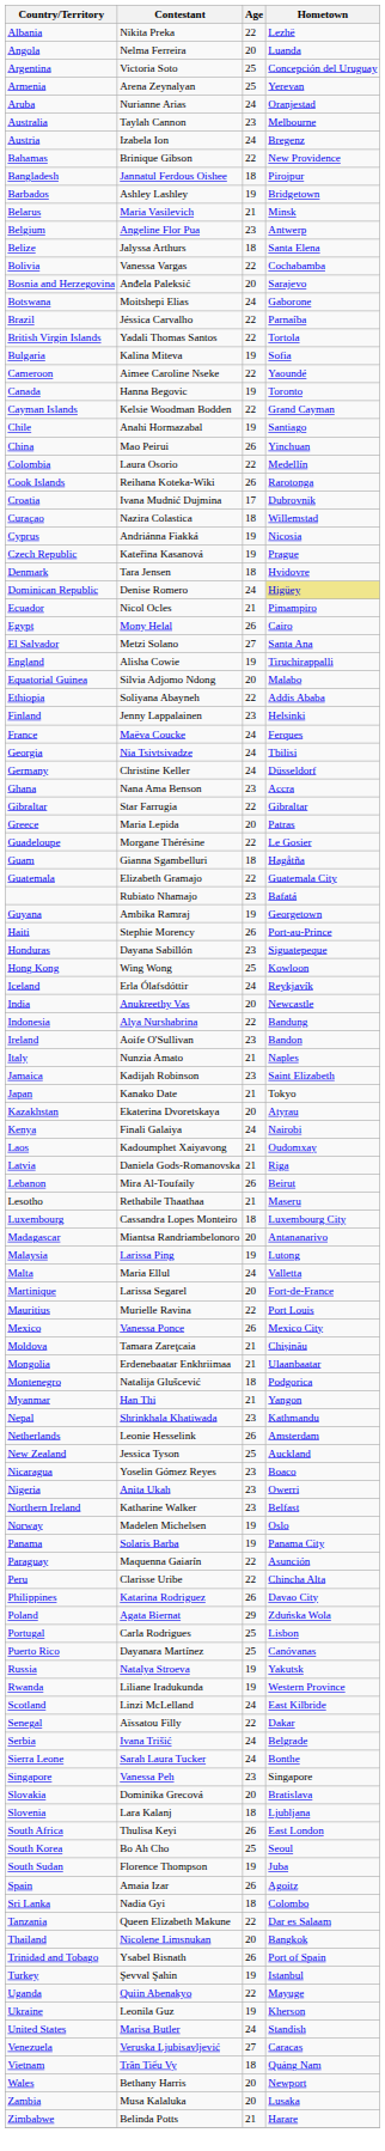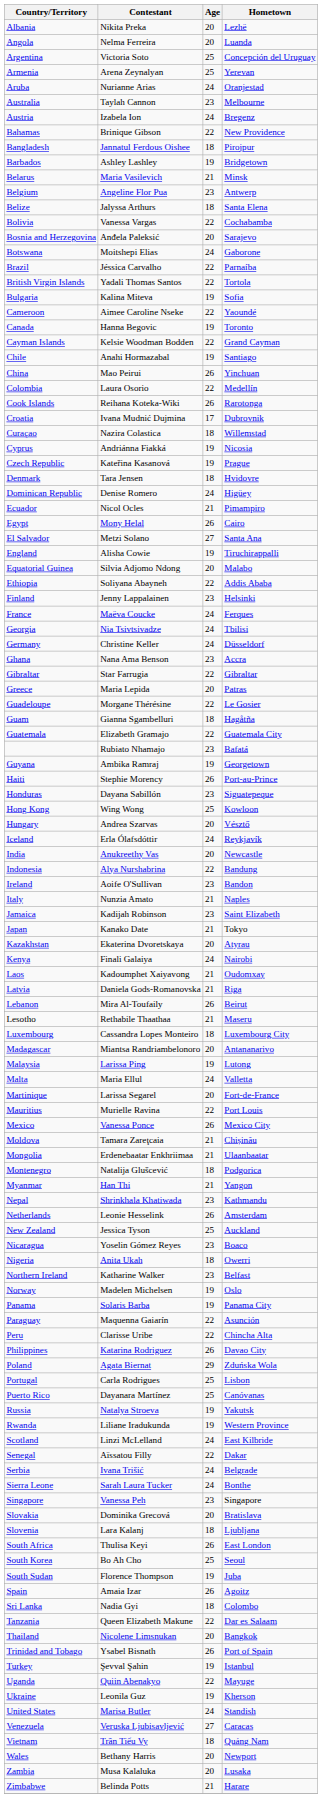 <table class="wikitable sortable" style="font-size: 95%;">
 <tr>
 <th>Country/Territory</th>
 <th>Contestant</th>
 <th>Age</th>
 <th>Hometown</th>
 </tr>
 <tr>
 <td> <a href='#'>Albania</a></td>
 <td>Nikita Preka</td>
-<td>22</td>
+<td>20</td>
 <td><a href='#'>Lezhë</a></td>
 </tr>
 <tr>
 <td> <a href='#'>Angola</a></td>
 <td>Nelma Ferreira</td>
 <td>20</td>
 <td><a href='#'>Luanda</a></td>
 </tr>
 <tr>
 <td> <a href='#'>Argentina</a></td>
 <td>Victoria Soto</td>
 <td>25</td>
 <td><a href='#'>Concepción del Uruguay</a></td>
 </tr>
 <tr>
 <td> <a href='#'>Armenia</a></td>
 <td>Arena Zeynalyan</td>
 <td>25</td>
 <td><a href='#'>Yerevan</a></td>
 </tr>
 <tr>
 <td> <a href='#'>Aruba</a></td>
 <td>Nurianne Arias</td>
 <td>24</td>
 <td><a href='#'>Oranjestad</a></td>
 </tr>
 <tr>
 <td> <a href='#'>Australia</a></td>
 <td>Taylah Cannon</td>
 <td>23</td>
 <td><a href='#'>Melbourne</a></td>
 </tr>
 <tr>
 <td> <a href='#'>Austria</a></td>
 <td>Izabela Ion</td>
 <td>24</td>
 <td><a href='#'>Bregenz</a></td>
 </tr>
 <tr>
 <td> <a href='#'>Bahamas</a></td>
 <td>Brinique Gibson</td>
 <td>22</td>
 <td><a href='#'>New Providence</a></td>
 </tr>
 <tr>
 <td> <a href='#'>Bangladesh</a></td>
 <td><a href='#'>Jannatul Ferdous Oishee</a></td>
 <td>18</td>
 <td><a href='#'>Pirojpur</a></td>
 </tr>
 <tr>
 <td> <a href='#'>Barbados</a></td>
 <td>Ashley Lashley</td>
 <td>19</td>
 <td><a href='#'>Bridgetown</a></td>
 </tr>
 <tr>
 <td> <a href='#'>Belarus</a></td>
 <td><a href='#'>Maria Vasilevich</a></td>
 <td>21</td>
 <td><a href='#'>Minsk</a></td>
 </tr>
 <tr>
 <td> <a href='#'>Belgium</a></td>
 <td><a href='#'>Angeline Flor Pua</a></td>
 <td>23</td>
 <td><a href='#'>Antwerp</a></td>
 </tr>
 <tr>
 <td> <a href='#'>Belize</a></td>
 <td>Jalyssa Arthurs</td>
 <td>18</td>
 <td><a href='#'>Santa Elena</a></td>
 </tr>
 <tr>
 <td> <a href='#'>Bolivia</a></td>
 <td>Vanessa Vargas</td>
 <td>22</td>
 <td><a href='#'>Cochabamba</a></td>
 </tr>
 <tr>
 <td> <a href='#'>Bosnia and Herzegovina</a></td>
 <td>Anđela Paleksić</td>
 <td>20</td>
 <td><a href='#'>Sarajevo</a></td>
 </tr>
 <tr>
 <td> <a href='#'>Botswana</a></td>
 <td>Moitshepi Elias</td>
 <td>24</td>
 <td><a href='#'>Gaborone</a></td>
 </tr>
 <tr>
 <td> <a href='#'>Brazil</a></td>
 <td>Jéssica Carvalho</td>
 <td>22</td>
 <td><a href='#'>Parnaíba</a></td>
 </tr>
 <tr>
 <td> <a href='#'>British Virgin Islands</a></td>
 <td>Yadali Thomas Santos</td>
 <td>22</td>
 <td><a href='#'>Tortola</a></td>
 </tr>
 <tr>
 <td> <a href='#'>Bulgaria</a></td>
 <td>Kalina Miteva</td>
 <td>19</td>
 <td><a href='#'>Sofia</a></td>
 </tr>
 <tr>
 <td> <a href='#'>Cameroon</a></td>
 <td>Aimee Caroline Nseke</td>
 <td>22</td>
 <td><a href='#'>Yaoundé</a></td>
 </tr>
 <tr>
 <td> <a href='#'>Canada</a></td>
 <td>Hanna Begovic</td>
 <td>19</td>
 <td><a href='#'>Toronto</a></td>
 </tr>
 <tr>
 <td> <a href='#'>Cayman Islands</a></td>
 <td>Kelsie Woodman Bodden</td>
 <td>22</td>
 <td><a href='#'>Grand Cayman</a></td>
 </tr>
 <tr>
 <td> <a href='#'>Chile</a></td>
 <td>Anahi Hormazabal</td>
 <td>19</td>
 <td><a href='#'>Santiago</a></td>
 </tr>
 <tr>
 <td> <a href='#'>China</a></td>
 <td>Mao Peirui</td>
 <td>26</td>
 <td><a href='#'>Yinchuan</a></td>
 </tr>
 <tr>
 <td> <a href='#'>Colombia</a></td>
 <td>Laura Osorio</td>
 <td>22</td>
 <td><a href='#'>Medellín</a></td>
 </tr>
 <tr>
 <td> <a href='#'>Cook Islands</a></td>
 <td>Reihana Koteka-Wiki</td>
 <td>26</td>
 <td><a href='#'>Rarotonga</a></td>
 </tr>
 <tr>
 <td> <a href='#'>Croatia</a></td>
 <td>Ivana Mudnić Dujmina</td>
 <td>17</td>
 <td><a href='#'>Dubrovnik</a></td>
 </tr>
 <tr>
 <td> <a href='#'>Curaçao</a></td>
 <td>Nazira Colastica</td>
 <td>18</td>
 <td><a href='#'>Willemstad</a></td>
 </tr>
 <tr>
 <td> <a href='#'>Cyprus</a></td>
 <td>Andriánna Fiakká</td>
 <td>19</td>
 <td><a href='#'>Nicosia</a></td>
 </tr>
 <tr>
 <td> <a href='#'>Czech Republic</a></td>
 <td>Kateřina Kasanová</td>
 <td>19</td>
 <td><a href='#'>Prague</a></td>
 </tr>
 <tr>
 <td> <a href='#'>Denmark</a></td>
 <td>Tara Jensen</td>
 <td>18</td>
 <td><a href='#'>Hvidovre</a></td>
 </tr>
 <tr>
 <td> <a href='#'>Dominican Republic</a></td>
 <td>Denise Romero</td>
 <td>24</td>
-<td style="background: khaki;"><a href='#'>Higüey</a></td>
+<td><a href='#'>Higüey</a></td>
 </tr>
 <tr>
 <td> <a href='#'>Ecuador</a></td>
 <td>Nicol Ocles</td>
 <td>21</td>
 <td><a href='#'>Pimampiro</a></td>
 </tr>
 <tr>
 <td> <a href='#'>Egypt</a></td>
 <td><a href='#'>Mony Helal</a></td>
 <td>26</td>
 <td><a href='#'>Cairo</a></td>
 </tr>
 <tr>
 <td> <a href='#'>El Salvador</a></td>
 <td>Metzi Solano</td>
 <td>27</td>
 <td><a href='#'>Santa Ana</a></td>
 </tr>
 <tr>
 <td> <a href='#'>England</a></td>
 <td>Alisha Cowie</td>
 <td>19</td>
 <td><a href='#'>Tiruchirappalli</a></td>
 </tr>
 <tr>
 <td> <a href='#'>Equatorial Guinea</a></td>
 <td>Silvia Adjomo Ndong</td>
 <td>20</td>
 <td><a href='#'>Malabo</a></td>
 </tr>
 <tr>
 <td> <a href='#'>Ethiopia</a></td>
 <td>Soliyana Abayneh</td>
 <td>22</td>
 <td><a href='#'>Addis Ababa</a></td>
 </tr>
 <tr>
 <td> <a href='#'>Finland</a></td>
 <td>Jenny Lappalainen</td>
 <td>23</td>
 <td><a href='#'>Helsinki</a></td>
 </tr>
 <tr>
 <td> <a href='#'>France</a></td>
 <td><a href='#'>Maëva Coucke</a></td>
 <td>24</td>
 <td><a href='#'>Ferques</a></td>
 </tr>
 <tr>
 <td> <a href='#'>Georgia</a></td>
 <td><a href='#'>Nia Tsivtsivadze</a></td>
 <td>24</td>
 <td><a href='#'>Tbilisi</a></td>
 </tr>
 <tr>
 <td> <a href='#'>Germany</a></td>
 <td>Christine Keller</td>
 <td>24</td>
 <td><a href='#'>Düsseldorf</a></td>
 </tr>
 <tr>
 <td> <a href='#'>Ghana</a></td>
 <td>Nana Ama Benson</td>
 <td>23</td>
 <td><a href='#'>Accra</a></td>
 </tr>
 <tr>
 <td> <a href='#'>Gibraltar</a></td>
 <td>Star Farrugia</td>
 <td>22</td>
 <td><a href='#'>Gibraltar</a></td>
 </tr>
 <tr>
 <td> <a href='#'>Greece</a></td>
 <td>Maria Lepida</td>
 <td>20</td>
 <td><a href='#'>Patras</a></td>
 </tr>
 <tr>
 <td> <a href='#'>Guadeloupe</a></td>
 <td>Morgane Thérésine</td>
 <td>22</td>
 <td><a href='#'>Le Gosier</a></td>
 </tr>
 <tr>
 <td> <a href='#'>Guam</a></td>
 <td>Gianna Sgambelluri</td>
 <td>18</td>
 <td><a href='#'>Hagåtña</a></td>
 </tr>
 <tr>
 <td> <a href='#'>Guatemala</a></td>
 <td>Elizabeth Gramajo</td>
 <td>22</td>
 <td><a href='#'>Guatemala City</a></td>
 </tr>
 <tr>
 <td></td>
 <td>Rubiato Nhamajo</td>
 <td>23</td>
 <td><a href='#'>Bafatá</a></td>
 </tr>
 <tr>
 <td> <a href='#'>Guyana</a></td>
 <td>Ambika Ramraj</td>
 <td>19</td>
 <td><a href='#'>Georgetown</a></td>
 </tr>
 <tr>
 <td> <a href='#'>Haiti</a></td>
 <td>Stephie Morency</td>
 <td>26</td>
 <td><a href='#'>Port-au-Prince</a></td>
 </tr>
 <tr>
 <td> <a href='#'>Honduras</a></td>
 <td>Dayana Sabillón</td>
 <td>23</td>
 <td><a href='#'>Siguatepeque</a></td>
 </tr>
 <tr>
 <td> <a href='#'>Hong Kong</a></td>
 <td>Wing Wong</td>
 <td>25</td>
 <td><a href='#'>Kowloon</a></td>
+</tr>
+<tr>
+<td> <a href='#'>Hungary</a></td>
+<td>Andrea Szarvas</td>
+<td>20</td>
+<td><a href='#'>Vésztő</a></td>
 </tr>
 <tr>
 <td> <a href='#'>Iceland</a></td>
 <td>Erla Ólafsdóttir</td>
 <td>24</td>
 <td><a href='#'>Reykjavík</a></td>
 </tr>
 <tr>
 <td> <a href='#'>India</a></td>
 <td><a href='#'>Anukreethy Vas</a></td>
 <td>20</td>
 <td><a href='#'>Newcastle</a></td>
 </tr>
 <tr>
 <td> <a href='#'>Indonesia</a></td>
 <td><a href='#'>Alya Nurshabrina</a></td>
 <td>22</td>
 <td><a href='#'>Bandung</a></td>
 </tr>
 <tr>
 <td> <a href='#'>Ireland</a></td>
 <td>Aoife O'Sullivan</td>
 <td>23</td>
 <td><a href='#'>Bandon</a></td>
 </tr>
 <tr>
 <td> <a href='#'>Italy</a></td>
 <td>Nunzia Amato</td>
 <td>21</td>
 <td><a href='#'>Naples</a></td>
 </tr>
 <tr>
 <td> <a href='#'>Jamaica</a></td>
 <td>Kadijah Robinson</td>
 <td>23</td>
 <td><a href='#'>Saint Elizabeth</a></td>
 </tr>
 <tr>
 <td> <a href='#'>Japan</a></td>
 <td>Kanako Date</td>
 <td>21</td>
 <td>Tokyo</td>
 </tr>
 <tr>
 <td> <a href='#'>Kazakhstan</a></td>
 <td>Ekaterina Dvoretskaya</td>
 <td>20</td>
 <td><a href='#'>Atyrau</a></td>
 </tr>
 <tr>
 <td> <a href='#'>Kenya</a></td>
 <td>Finali Galaiya</td>
 <td>24</td>
 <td><a href='#'>Nairobi</a></td>
 </tr>
 <tr>
 <td> <a href='#'>Laos</a></td>
 <td>Kadoumphet Xaiyavong</td>
 <td>21</td>
 <td><a href='#'>Oudomxay</a></td>
 </tr>
 <tr>
 <td> <a href='#'>Latvia</a></td>
 <td>Daniela Gods-Romanovska</td>
 <td>21</td>
 <td><a href='#'>Riga</a></td>
 </tr>
 <tr>
 <td> <a href='#'>Lebanon</a></td>
 <td>Mira Al-Toufaily</td>
 <td>26</td>
 <td><a href='#'>Beirut</a></td>
 </tr>
 <tr>
 <td> Lesotho</td>
 <td>Rethabile Thaathaa</td>
 <td>21</td>
 <td><a href='#'>Maseru</a></td>
 </tr>
 <tr>
 <td> <a href='#'>Luxembourg</a></td>
 <td>Cassandra Lopes Monteiro</td>
 <td>18</td>
 <td><a href='#'>Luxembourg City</a></td>
 </tr>
 <tr>
 <td> <a href='#'>Madagascar</a></td>
 <td>Miantsa Randriambelonoro</td>
 <td>20</td>
 <td><a href='#'>Antananarivo</a></td>
 </tr>
 <tr>
 <td> <a href='#'>Malaysia</a></td>
 <td><a href='#'>Larissa Ping</a></td>
 <td>19</td>
 <td><a href='#'>Lutong</a></td>
 </tr>
 <tr>
 <td> <a href='#'>Malta</a></td>
 <td>Maria Ellul</td>
 <td>24</td>
 <td><a href='#'>Valletta</a></td>
 </tr>
 <tr>
 <td> <a href='#'>Martinique</a></td>
 <td>Larissa Segarel</td>
 <td>20</td>
 <td><a href='#'>Fort-de-France</a></td>
 </tr>
 <tr>
 <td> <a href='#'>Mauritius</a></td>
 <td>Murielle Ravina</td>
 <td>22</td>
 <td><a href='#'>Port Louis</a></td>
 </tr>
 <tr>
 <td> <a href='#'>Mexico</a></td>
 <td><a href='#'>Vanessa Ponce</a></td>
 <td>26</td>
 <td><a href='#'>Mexico City</a></td>
 </tr>
 <tr>
 <td> <a href='#'>Moldova</a></td>
 <td>Tamara Zareţcaia</td>
 <td>21</td>
 <td><a href='#'>Chișinău</a></td>
 </tr>
 <tr>
 <td> <a href='#'>Mongolia</a></td>
 <td>Erdenebaatar Enkhriimaa</td>
 <td>21</td>
 <td><a href='#'>Ulaanbaatar</a></td>
 </tr>
 <tr>
 <td> <a href='#'>Montenegro</a></td>
 <td>Natalija Glušcević</td>
 <td>18</td>
 <td><a href='#'>Podgorica</a></td>
 </tr>
 <tr>
 <td> <a href='#'>Myanmar</a></td>
 <td><a href='#'>Han Thi</a></td>
 <td>21</td>
 <td><a href='#'>Yangon</a></td>
 </tr>
 <tr>
 <td> <a href='#'>Nepal</a></td>
 <td><a href='#'>Shrinkhala Khatiwada</a></td>
 <td>23</td>
 <td><a href='#'>Kathmandu</a></td>
 </tr>
 <tr>
 <td> <a href='#'>Netherlands</a></td>
 <td>Leonie Hesselink</td>
 <td>26</td>
 <td><a href='#'>Amsterdam</a></td>
 </tr>
 <tr>
 <td> <a href='#'>New Zealand</a></td>
 <td>Jessica Tyson</td>
 <td>25</td>
 <td><a href='#'>Auckland</a></td>
 </tr>
 <tr>
 <td> <a href='#'>Nicaragua</a></td>
 <td>Yoselin Gómez Reyes</td>
 <td>23</td>
 <td><a href='#'>Boaco</a></td>
 </tr>
 <tr>
 <td> <a href='#'>Nigeria</a></td>
 <td><a href='#'>Anita Ukah</a></td>
-<td>23</td>
+<td>18</td>
 <td><a href='#'>Owerri</a></td>
 </tr>
 <tr>
 <td> <a href='#'>Northern Ireland</a></td>
 <td>Katharine Walker</td>
 <td>23</td>
 <td><a href='#'>Belfast</a></td>
 </tr>
 <tr>
 <td> <a href='#'>Norway</a></td>
 <td>Madelen Michelsen</td>
 <td>19</td>
 <td><a href='#'>Oslo</a></td>
 </tr>
 <tr>
 <td> <a href='#'>Panama</a></td>
 <td><a href='#'>Solaris Barba</a></td>
 <td>19</td>
 <td><a href='#'>Panama City</a></td>
 </tr>
 <tr>
 <td> <a href='#'>Paraguay</a></td>
 <td>Maquenna Gaiarín</td>
 <td>22</td>
 <td><a href='#'>Asunción</a></td>
 </tr>
 <tr>
 <td> <a href='#'>Peru</a></td>
 <td>Clarisse Uribe</td>
 <td>22</td>
 <td><a href='#'>Chincha Alta</a></td>
 </tr>
 <tr>
 <td> <a href='#'>Philippines</a></td>
 <td><a href='#'>Katarina Rodriguez</a></td>
 <td>26</td>
 <td><a href='#'>Davao City</a></td>
 </tr>
 <tr>
 <td> <a href='#'>Poland</a></td>
 <td><a href='#'>Agata Biernat</a></td>
 <td>29</td>
 <td><a href='#'>Zduńska Wola</a></td>
 </tr>
 <tr>
 <td> <a href='#'>Portugal</a></td>
 <td>Carla Rodrigues</td>
 <td>25</td>
 <td><a href='#'>Lisbon</a></td>
 </tr>
 <tr>
 <td> <a href='#'>Puerto Rico</a></td>
 <td>Dayanara Martínez</td>
 <td>25</td>
 <td><a href='#'>Canóvanas</a></td>
 </tr>
 <tr>
 <td> <a href='#'>Russia</a></td>
 <td><a href='#'>Natalya Stroeva</a></td>
 <td>19</td>
 <td><a href='#'>Yakutsk</a></td>
 </tr>
 <tr>
 <td> <a href='#'>Rwanda</a></td>
 <td>Liliane Iradukunda</td>
 <td>19</td>
 <td><a href='#'>Western Province</a></td>
 </tr>
 <tr>
 <td> <a href='#'>Scotland</a></td>
 <td>Linzi McLelland</td>
 <td>24</td>
 <td><a href='#'>East Kilbride</a></td>
 </tr>
 <tr>
 <td> <a href='#'>Senegal</a></td>
 <td>Aïssatou Filly</td>
 <td>22</td>
 <td><a href='#'>Dakar</a></td>
 </tr>
 <tr>
 <td> <a href='#'>Serbia</a></td>
 <td><a href='#'>Ivana Trišić</a></td>
 <td>24</td>
 <td><a href='#'>Belgrade</a></td>
 </tr>
 <tr>
 <td> <a href='#'>Sierra Leone</a></td>
 <td><a href='#'>Sarah Laura Tucker</a></td>
 <td>24</td>
 <td><a href='#'>Bonthe</a></td>
 </tr>
 <tr>
 <td> <a href='#'>Singapore</a></td>
 <td><a href='#'>Vanessa Peh</a></td>
 <td>23</td>
 <td>Singapore</td>
 </tr>
 <tr>
 <td> <a href='#'>Slovakia</a></td>
 <td>Dominika Grecová</td>
 <td>20</td>
 <td><a href='#'>Bratislava</a></td>
 </tr>
 <tr>
 <td> <a href='#'>Slovenia</a></td>
 <td>Lara Kalanj</td>
 <td>18</td>
 <td><a href='#'>Ljubljana</a></td>
 </tr>
 <tr>
 <td> <a href='#'>South Africa</a></td>
 <td>Thulisa Keyi</td>
 <td>26</td>
 <td><a href='#'>East London</a></td>
 </tr>
 <tr>
 <td> <a href='#'>South Korea</a></td>
 <td>Bo Ah Cho</td>
 <td>25</td>
 <td><a href='#'>Seoul</a></td>
 </tr>
 <tr>
 <td> <a href='#'>South Sudan</a></td>
 <td>Florence Thompson</td>
 <td>19</td>
 <td><a href='#'>Juba</a></td>
 </tr>
 <tr>
 <td> <a href='#'>Spain</a></td>
 <td>Amaia Izar</td>
 <td>26</td>
 <td><a href='#'>Agoitz</a></td>
 </tr>
 <tr>
 <td> <a href='#'>Sri Lanka</a></td>
 <td>Nadia Gyi</td>
 <td>18</td>
 <td><a href='#'>Colombo</a></td>
 </tr>
 <tr>
 <td> <a href='#'>Tanzania</a></td>
 <td>Queen Elizabeth Makune</td>
 <td>22</td>
 <td><a href='#'>Dar es Salaam</a></td>
 </tr>
 <tr>
 <td> <a href='#'>Thailand</a></td>
 <td><a href='#'>Nicolene Limsnukan</a></td>
 <td>20</td>
 <td><a href='#'>Bangkok</a></td>
 </tr>
 <tr>
 <td> <a href='#'>Trinidad and Tobago</a></td>
 <td>Ysabel Bisnath</td>
 <td>26</td>
 <td><a href='#'>Port of Spain</a></td>
 </tr>
 <tr>
 <td> <a href='#'>Turkey</a></td>
 <td>Şevval Şahin</td>
 <td>19</td>
 <td><a href='#'>Istanbul</a></td>
 </tr>
 <tr>
 <td> <a href='#'>Uganda</a></td>
 <td><a href='#'>Quiin Abenakyo</a></td>
 <td>22</td>
 <td><a href='#'>Mayuge</a></td>
 </tr>
 <tr>
 <td> <a href='#'>Ukraine</a></td>
 <td>Leonila Guz</td>
 <td>19</td>
 <td><a href='#'>Kherson</a></td>
 </tr>
 <tr>
 <td> <a href='#'>United States</a></td>
 <td><a href='#'>Marisa Butler</a></td>
 <td>24</td>
 <td><a href='#'>Standish</a></td>
 </tr>
 <tr>
 <td> <a href='#'>Venezuela</a></td>
 <td><a href='#'>Veruska Ljubisavljević</a></td>
 <td>27</td>
 <td><a href='#'>Caracas</a></td>
 </tr>
 <tr>
 <td> <a href='#'>Vietnam</a></td>
 <td><a href='#'>Trần Tiểu Vy</a></td>
 <td>18</td>
 <td><a href='#'>Quảng Nam</a></td>
 </tr>
 <tr>
 <td> <a href='#'>Wales</a></td>
 <td>Bethany Harris</td>
 <td>20</td>
 <td><a href='#'>Newport</a></td>
 </tr>
 <tr>
 <td> <a href='#'>Zambia</a></td>
 <td>Musa Kalaluka</td>
 <td>20</td>
 <td><a href='#'>Lusaka</a></td>
 </tr>
 <tr>
 <td> <a href='#'>Zimbabwe</a></td>
 <td>Belinda Potts</td>
 <td>21</td>
 <td><a href='#'>Harare</a></td>
 </tr>
 <tr>
 </tr>
 </table>
